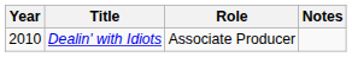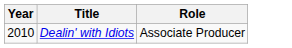 <table class="wikitable sortable">
 <tr>
 <th>Year</th>
 <th>Title</th>
 <th>Role</th>
-<th>Notes</th>
 </tr>
 <tr>
 <td>2010</td>
 <td><em><a href='#'>Dealin' with Idiots</a></em></td>
 <td>Associate Producer</td>
-<td></td>
 </tr>
 </table>
